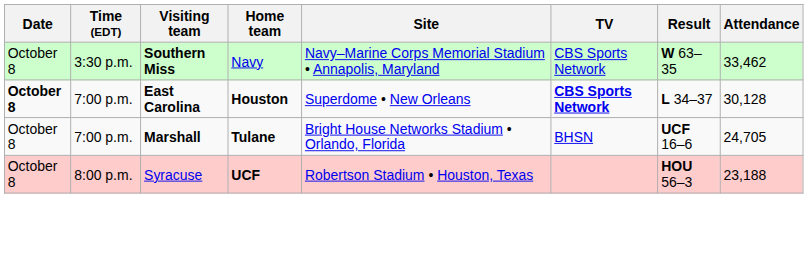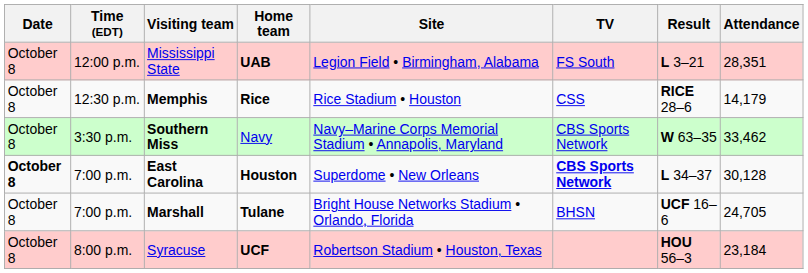 <table class="wikitable" style="font-size:95%;">
 <tr>
 <th>Date</th>
 <th>Time <small>(EDT)</small></th>
 <th>Visiting team</th>
 <th>Home team</th>
 <th>Site</th>
 <th>TV</th>
 <th>Result</th>
 <th>Attendance</th>
+</tr>
+<tr bgcolor=#ffcccc>
+<td>October 8</td>
+<td>12:00 p.m.</td>
+<td><a href='#'>Mississippi State</a></td>
+<td><strong>UAB</strong></td>
+<td><a href='#'>Legion Field</a> • <a href='#'>Birmingham, Alabama</a></td>
+<td><a href='#'>FS South</a></td>
+<td><strong>L</strong> 3–21</td>
+<td>28,351</td>
+</tr>
+<tr bgcolor=>
+<td>October 8</td>
+<td>12:30 p.m.</td>
+<td><strong>Memphis</strong></td>
+<td><strong>Rice</strong></td>
+<td><a href='#'>Rice Stadium</a> • <a href='#'>Houston</a></td>
+<td><a href='#'>CSS</a></td>
+<td><strong>RICE</strong> 28–6</td>
+<td>14,179</td>
 </tr>
 <tr bgcolor=#ccffcc>
 <td>October 8</td>
 <td>3:30 p.m.</td>
 <td><strong>Southern Miss</strong></td>
 <td><a href='#'>Navy</a></td>
 <td><a href='#'>Navy–Marine Corps Memorial Stadium</a> • <a href='#'>Annapolis, Maryland</a></td>
 <td><a href='#'>CBS Sports Network</a></td>
 <td><strong>W</strong> 63–35</td>
 <td>33,462</td>
 </tr>
 <tr bgcolor=>
 <td><strong>October 8</strong></td>
 <td>7:00 p.m.</td>
 <td><strong>East Carolina</strong></td>
 <td><strong>Houston</strong></td>
 <td><a href='#'>Superdome</a> • <a href='#'>New Orleans</a></td>
 <td><strong><a href='#'>CBS Sports Network</a></strong></td>
 <td><strong>L</strong> 34–37</td>
 <td>30,128</td>
 </tr>
 <tr bgcolor=>
 <td>October 8</td>
 <td>7:00 p.m.</td>
 <td><strong>Marshall</strong></td>
 <td><strong>Tulane</strong></td>
 <td><a href='#'>Bright House Networks Stadium</a> • <a href='#'>Orlando, Florida</a></td>
 <td><a href='#'>BHSN</a></td>
 <td><strong>UCF</strong> 16–6</td>
 <td>24,705</td>
 </tr>
 <tr bgcolor=#ffcccc>
 <td>October 8</td>
 <td>8:00 p.m.</td>
 <td><a href='#'>Syracuse</a></td>
 <td><strong>UCF</strong></td>
 <td><a href='#'>Robertson Stadium</a> • <a href='#'>Houston, Texas</a></td>
 <td></td>
 <td><strong>HOU</strong> 56–3</td>
-<td>23,188</td>
+<td>23,184</td>
 </tr>
 </table>
